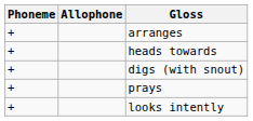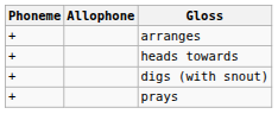 <table class="wikitable">
 <tr>
 <th>Phoneme</th>
 <th>Allophone</th>
 <th>Gloss</th>
 </tr>
 <tr>
 <td> + </td>
 <td></td>
 <td>arranges</td>
 </tr>
 <tr>
 <td> + </td>
 <td></td>
 <td>heads towards</td>
 </tr>
 <tr>
 <td> + </td>
 <td></td>
 <td>digs (with snout)</td>
 </tr>
 <tr>
 <td> + </td>
 <td></td>
 <td>prays</td>
 </tr>
-<tr>
-<td> + </td>
-<td></td>
-<td>looks intently</td>
-</tr>
 </table>
